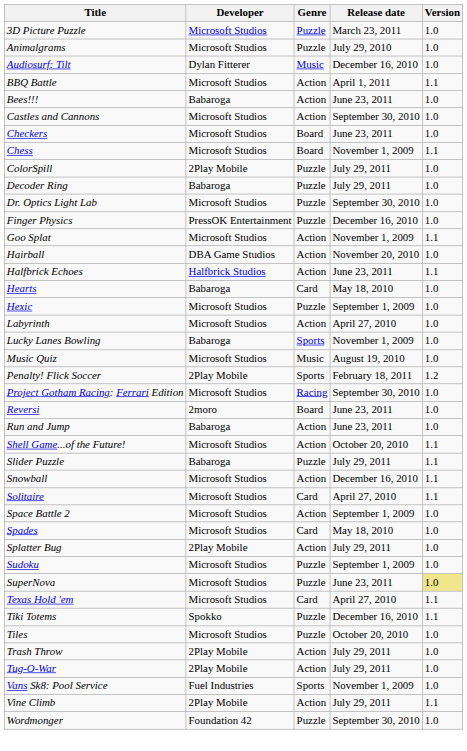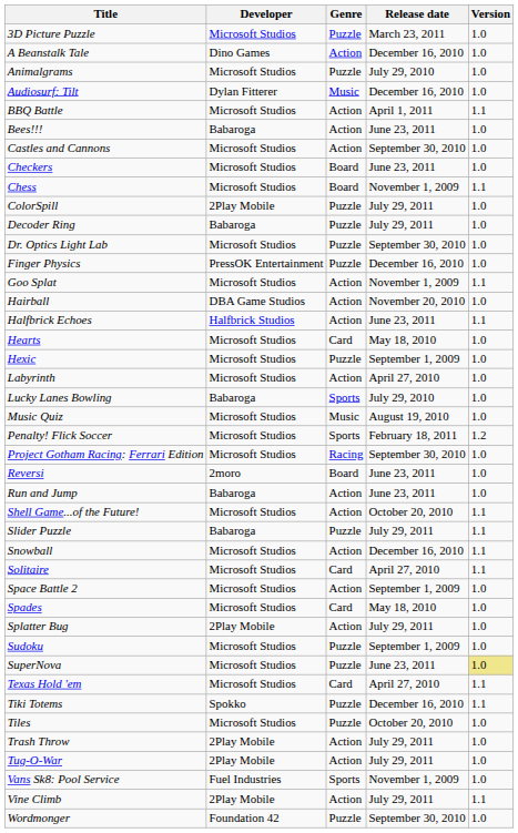 <table class="wikitable sortable" border="1">
 <tr>
 <th>Title</th>
 <th>Developer</th>
 <th>Genre</th>
 <th>Release date</th>
 <th>Version</th>
 </tr>
 <tr>
 <td><em>3D Picture Puzzle</em></td>
 <td><a href='#'>Microsoft Studios</a></td>
 <td><a href='#'>Puzzle</a></td>
 <td>March 23, 2011</td>
+<td>1.0</td>
+</tr>
+<tr>
+<td><em>A Beanstalk Tale</em></td>
+<td>Dino Games</td>
+<td><a href='#'>Action</a></td>
+<td>December 16, 2010</td>
 <td>1.0</td>
 </tr>
 <tr>
 <td><em>Animalgrams</em></td>
 <td>Microsoft Studios</td>
 <td>Puzzle</td>
 <td>July 29, 2010</td>
 <td>1.0</td>
 </tr>
 <tr>
 <td><em><a href='#'>Audiosurf: Tilt</a></em></td>
 <td>Dylan Fitterer</td>
 <td><a href='#'>Music</a></td>
 <td>December 16, 2010</td>
 <td>1.0</td>
 </tr>
 <tr>
 <td><em>BBQ Battle</em></td>
 <td>Microsoft Studios</td>
 <td>Action</td>
 <td>April 1, 2011</td>
 <td>1.1</td>
 </tr>
 <tr>
 <td><em>Bees!!!</em></td>
 <td>Babaroga</td>
 <td>Action</td>
 <td>June 23, 2011</td>
 <td>1.0</td>
 </tr>
 <tr>
 <td><em>Castles and Cannons</em></td>
 <td>Microsoft Studios</td>
 <td>Action</td>
 <td>September 30, 2010</td>
 <td>1.0</td>
 </tr>
 <tr>
 <td><em><a href='#'>Checkers</a></em></td>
 <td>Microsoft Studios</td>
 <td>Board</td>
 <td>June 23, 2011</td>
 <td>1.0</td>
 </tr>
 <tr>
 <td><em><a href='#'>Chess</a></em></td>
 <td>Microsoft Studios</td>
 <td>Board</td>
 <td>November 1, 2009</td>
 <td>1.1</td>
 </tr>
 <tr>
 <td><em>ColorSpill</em></td>
 <td>2Play Mobile</td>
 <td>Puzzle</td>
 <td>July 29, 2011</td>
 <td>1.0</td>
 </tr>
 <tr>
 <td><em>Decoder Ring</em></td>
 <td>Babaroga</td>
 <td>Puzzle</td>
 <td>July 29, 2011</td>
 <td>1.0</td>
 </tr>
 <tr>
 <td><em>Dr. Optics Light Lab</em></td>
 <td>Microsoft Studios</td>
 <td>Puzzle</td>
 <td>September 30, 2010</td>
 <td>1.0</td>
 </tr>
 <tr>
 <td><em>Finger Physics</em></td>
 <td>PressOK Entertainment</td>
 <td>Puzzle</td>
 <td>December 16, 2010</td>
 <td>1.0</td>
 </tr>
 <tr>
 <td><em>Goo Splat</em></td>
 <td>Microsoft Studios</td>
 <td>Action</td>
 <td>November 1, 2009</td>
 <td>1.1</td>
 </tr>
 <tr>
 <td><em>Hairball</em></td>
 <td>DBA Game Studios</td>
 <td>Action</td>
 <td>November 20, 2010</td>
 <td>1.0</td>
 </tr>
 <tr>
 <td><em>Halfbrick Echoes</em></td>
 <td><a href='#'>Halfbrick Studios</a></td>
 <td>Action</td>
 <td>June 23, 2011</td>
 <td>1.1</td>
 </tr>
 <tr>
 <td><em><a href='#'>Hearts</a></em></td>
-<td>Babaroga</td>
+<td>Microsoft Studios</td>
 <td>Card</td>
 <td>May 18, 2010</td>
 <td>1.0</td>
 </tr>
 <tr>
 <td><em><a href='#'>Hexic</a></em></td>
 <td>Microsoft Studios</td>
 <td>Puzzle</td>
 <td>September 1, 2009</td>
 <td>1.0</td>
 </tr>
 <tr>
 <td><em>Labyrinth</em></td>
 <td>Microsoft Studios</td>
 <td>Action</td>
 <td>April 27, 2010</td>
 <td>1.0</td>
 </tr>
 <tr>
 <td><em>Lucky Lanes Bowling</em></td>
 <td>Babaroga</td>
 <td><a href='#'>Sports</a></td>
-<td>November 1, 2009</td>
+<td>July 29, 2010</td>
 <td>1.0</td>
 </tr>
 <tr>
 <td><em>Music Quiz</em></td>
 <td>Microsoft Studios</td>
 <td>Music</td>
 <td>August 19, 2010</td>
 <td>1.0</td>
 </tr>
 <tr>
 <td><em>Penalty! Flick Soccer</em></td>
-<td>2Play Mobile</td>
+<td>Microsoft Studios</td>
 <td>Sports</td>
 <td>February 18, 2011</td>
 <td>1.2</td>
 </tr>
 <tr>
 <td><em><a href='#'>Project Gotham Racing</a>: <a href='#'>Ferrari</a> Edition</em></td>
 <td>Microsoft Studios</td>
 <td><a href='#'>Racing</a></td>
 <td>September 30, 2010</td>
 <td>1.0</td>
 </tr>
 <tr>
 <td><em><a href='#'>Reversi</a></em></td>
 <td>2moro</td>
 <td>Board</td>
 <td>June 23, 2011</td>
 <td>1.0</td>
 </tr>
 <tr>
 <td><em>Run and Jump</em></td>
 <td>Babaroga</td>
 <td>Action</td>
 <td>June 23, 2011</td>
 <td>1.0</td>
 </tr>
 <tr>
 <td><em><a href='#'>Shell Game</a>...of the Future!</em></td>
 <td>Microsoft Studios</td>
 <td>Action</td>
 <td>October 20, 2010</td>
 <td>1.1</td>
 </tr>
 <tr>
 <td><em>Slider Puzzle</em></td>
 <td>Babaroga</td>
 <td>Puzzle</td>
 <td>July 29, 2011</td>
 <td>1.1</td>
 </tr>
 <tr>
 <td><em>Snowball</em></td>
 <td>Microsoft Studios</td>
 <td>Action</td>
 <td>December 16, 2010</td>
 <td>1.1</td>
 </tr>
 <tr>
 <td><em><a href='#'>Solitaire</a></em></td>
 <td>Microsoft Studios</td>
 <td>Card</td>
 <td>April 27, 2010</td>
 <td>1.1</td>
 </tr>
 <tr>
 <td><em>Space Battle 2</em></td>
 <td>Microsoft Studios</td>
 <td>Action</td>
 <td>September 1, 2009</td>
 <td>1.0</td>
 </tr>
 <tr>
 <td><em><a href='#'>Spades</a></em></td>
 <td>Microsoft Studios</td>
 <td>Card</td>
 <td>May 18, 2010</td>
 <td>1.0</td>
 </tr>
 <tr>
 <td><em>Splatter Bug</em></td>
 <td>2Play Mobile</td>
 <td>Action</td>
 <td>July 29, 2011</td>
 <td>1.0</td>
 </tr>
 <tr>
 <td><em><a href='#'>Sudoku</a></em></td>
 <td>Microsoft Studios</td>
 <td>Puzzle</td>
 <td>September 1, 2009</td>
 <td>1.0</td>
 </tr>
 <tr>
 <td><em>SuperNova</em></td>
 <td>Microsoft Studios</td>
 <td>Puzzle</td>
 <td>June 23, 2011</td>
 <td style="background: khaki;">1.0</td>
 </tr>
 <tr>
 <td><em><a href='#'>Texas Hold 'em</a></em></td>
 <td>Microsoft Studios</td>
 <td>Card</td>
 <td>April 27, 2010</td>
 <td>1.1</td>
 </tr>
 <tr>
 <td><em>Tiki Totems</em></td>
 <td>Spokko</td>
 <td>Puzzle</td>
 <td>December 16, 2010</td>
 <td>1.1</td>
 </tr>
 <tr>
 <td><em>Tiles</em></td>
 <td>Microsoft Studios</td>
 <td>Puzzle</td>
 <td>October 20, 2010</td>
 <td>1.0</td>
 </tr>
 <tr>
 <td><em>Trash Throw</em></td>
 <td>2Play Mobile</td>
 <td>Action</td>
 <td>July 29, 2011</td>
 <td>1.0</td>
 </tr>
 <tr>
 <td><em><a href='#'>Tug-O-War</a></em></td>
 <td>2Play Mobile</td>
 <td>Action</td>
 <td>July 29, 2011</td>
 <td>1.0</td>
 </tr>
 <tr>
 <td><em><a href='#'>Vans</a> Sk8: Pool Service</em></td>
 <td>Fuel Industries</td>
 <td>Sports</td>
 <td>November 1, 2009</td>
 <td>1.0</td>
 </tr>
 <tr>
 <td><em>Vine Climb</em></td>
 <td>2Play Mobile</td>
 <td>Action</td>
 <td>July 29, 2011</td>
 <td>1.1</td>
 </tr>
 <tr>
 <td><em>Wordmonger</em></td>
 <td>Foundation 42</td>
 <td>Puzzle</td>
 <td>September 30, 2010</td>
 <td>1.0</td>
 </tr>
 </table>
